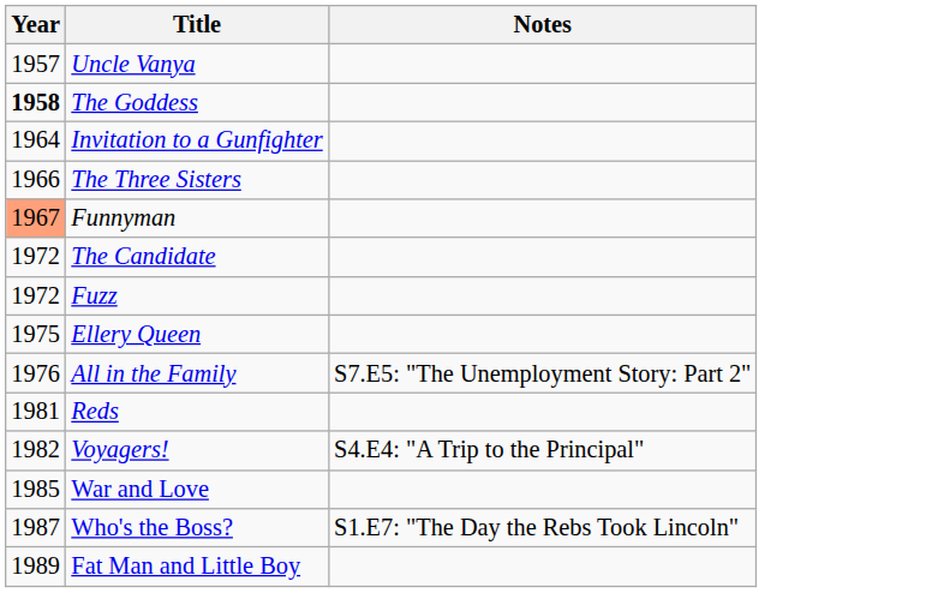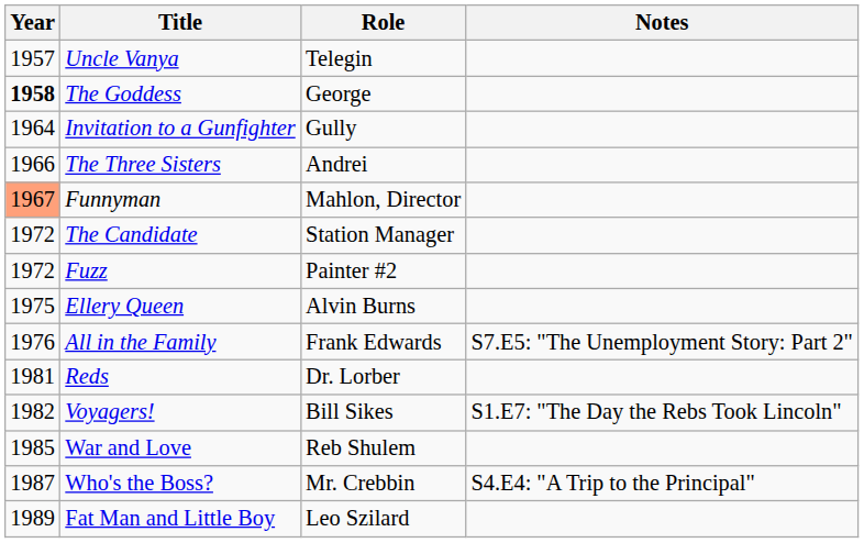 <table class="wikitable">
 <tr>
 <th>Year</th>
 <th>Title</th>
+<th>Role</th>
 <th>Notes</th>
 </tr>
 <tr>
 <td>1957</td>
 <td><em><a href='#'>Uncle Vanya</a></em></td>
+<td>Telegin</td>
 <td></td>
 </tr>
 <tr>
 <td><strong>1958</strong></td>
 <td><em><a href='#'>The Goddess</a></em></td>
+<td>George</td>
 <td></td>
 </tr>
 <tr>
 <td>1964</td>
 <td><em><a href='#'>Invitation to a Gunfighter</a></em></td>
+<td>Gully</td>
 <td></td>
 </tr>
 <tr>
 <td>1966</td>
 <td><em><a href='#'>The Three Sisters</a></em></td>
+<td>Andrei</td>
 <td></td>
 </tr>
 <tr>
 <td style="background: lightsalmon;">1967</td>
 <td><em>Funnyman</em></td>
+<td>Mahlon, Director</td>
 <td></td>
 </tr>
 <tr>
 <td>1972</td>
 <td><em><a href='#'>The Candidate</a></em></td>
+<td>Station Manager</td>
 <td></td>
 </tr>
 <tr>
 <td>1972</td>
 <td><em><a href='#'>Fuzz</a></em></td>
+<td>Painter #2</td>
 <td></td>
 </tr>
 <tr>
 <td>1975</td>
 <td><em><a href='#'>Ellery Queen</a></em></td>
+<td>Alvin Burns</td>
 <td></td>
 </tr>
 <tr>
 <td>1976</td>
 <td><em><a href='#'>All in the Family</a></em></td>
+<td>Frank Edwards</td>
 <td>S7.E5: "The Unemployment Story: Part 2"</td>
 </tr>
 <tr>
 <td>1981</td>
 <td><em><a href='#'>Reds</a></em></td>
+<td>Dr. Lorber</td>
 <td></td>
 </tr>
 <tr>
 <td>1982</td>
 <td><em><a href='#'>Voyagers!</a></td>
-<td>S4.E4: "A Trip to the Principal"</td>
+<td>Bill Sikes</td>
+<td>S1.E7: "The Day the Rebs Took Lincoln"</td>
 </tr>
 <tr>
 <td>1985</td>
 <td></em><a href='#'>War and Love</a><em></td>
+<td>Reb Shulem</td>
 <td></td>
 </tr>
 <tr>
 <td>1987</td>
 <td></em><a href='#'>Who's the Boss?</a><em></td>
-<td>S1.E7: "The Day the Rebs Took Lincoln"</td>
+<td>Mr. Crebbin</td>
+<td>S4.E4: "A Trip to the Principal"</td>
 </tr>
 <tr>
 <td>1989</td>
 <td></em><a href='#'>Fat Man and Little Boy</a><em></td>
+<td>Leo Szilard</td>
 <td></td>
 </tr>
 </table>
